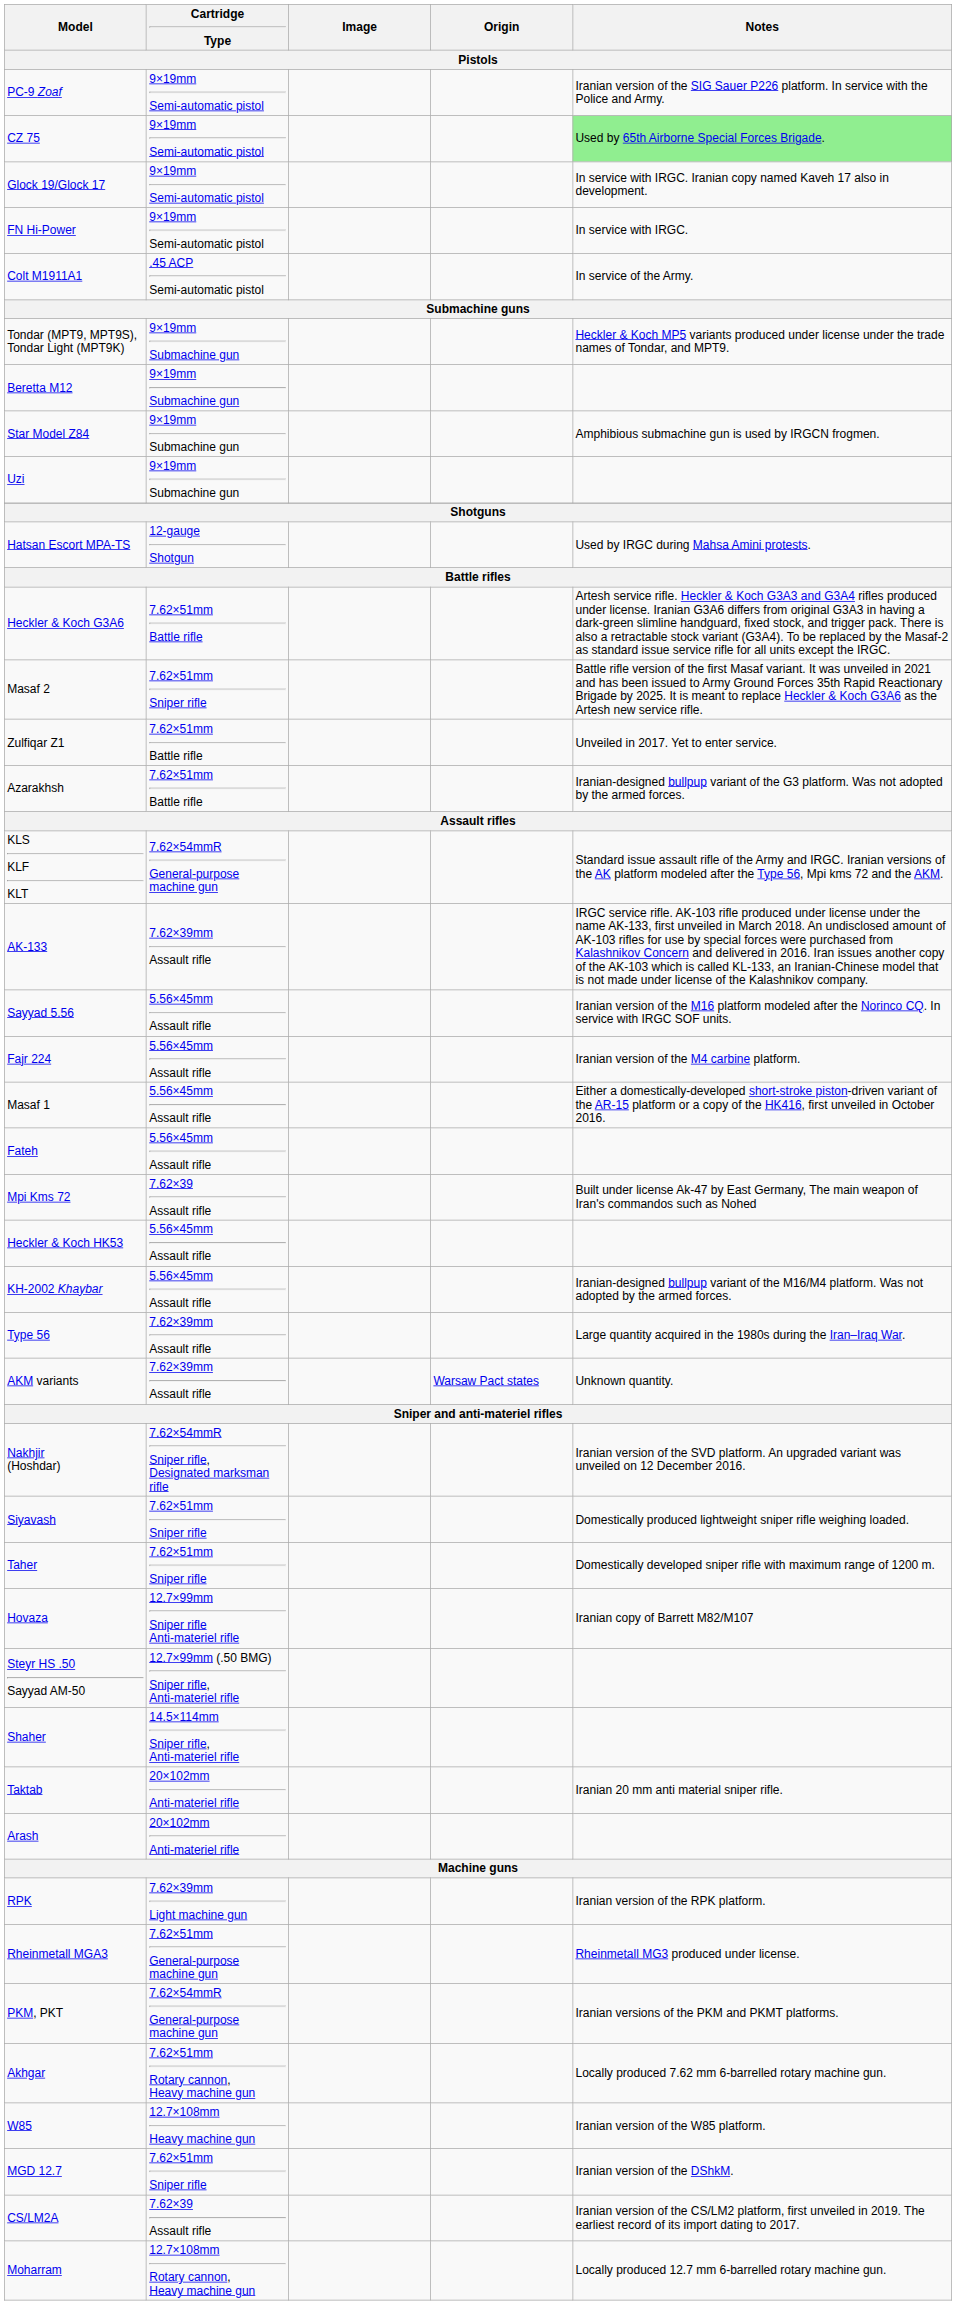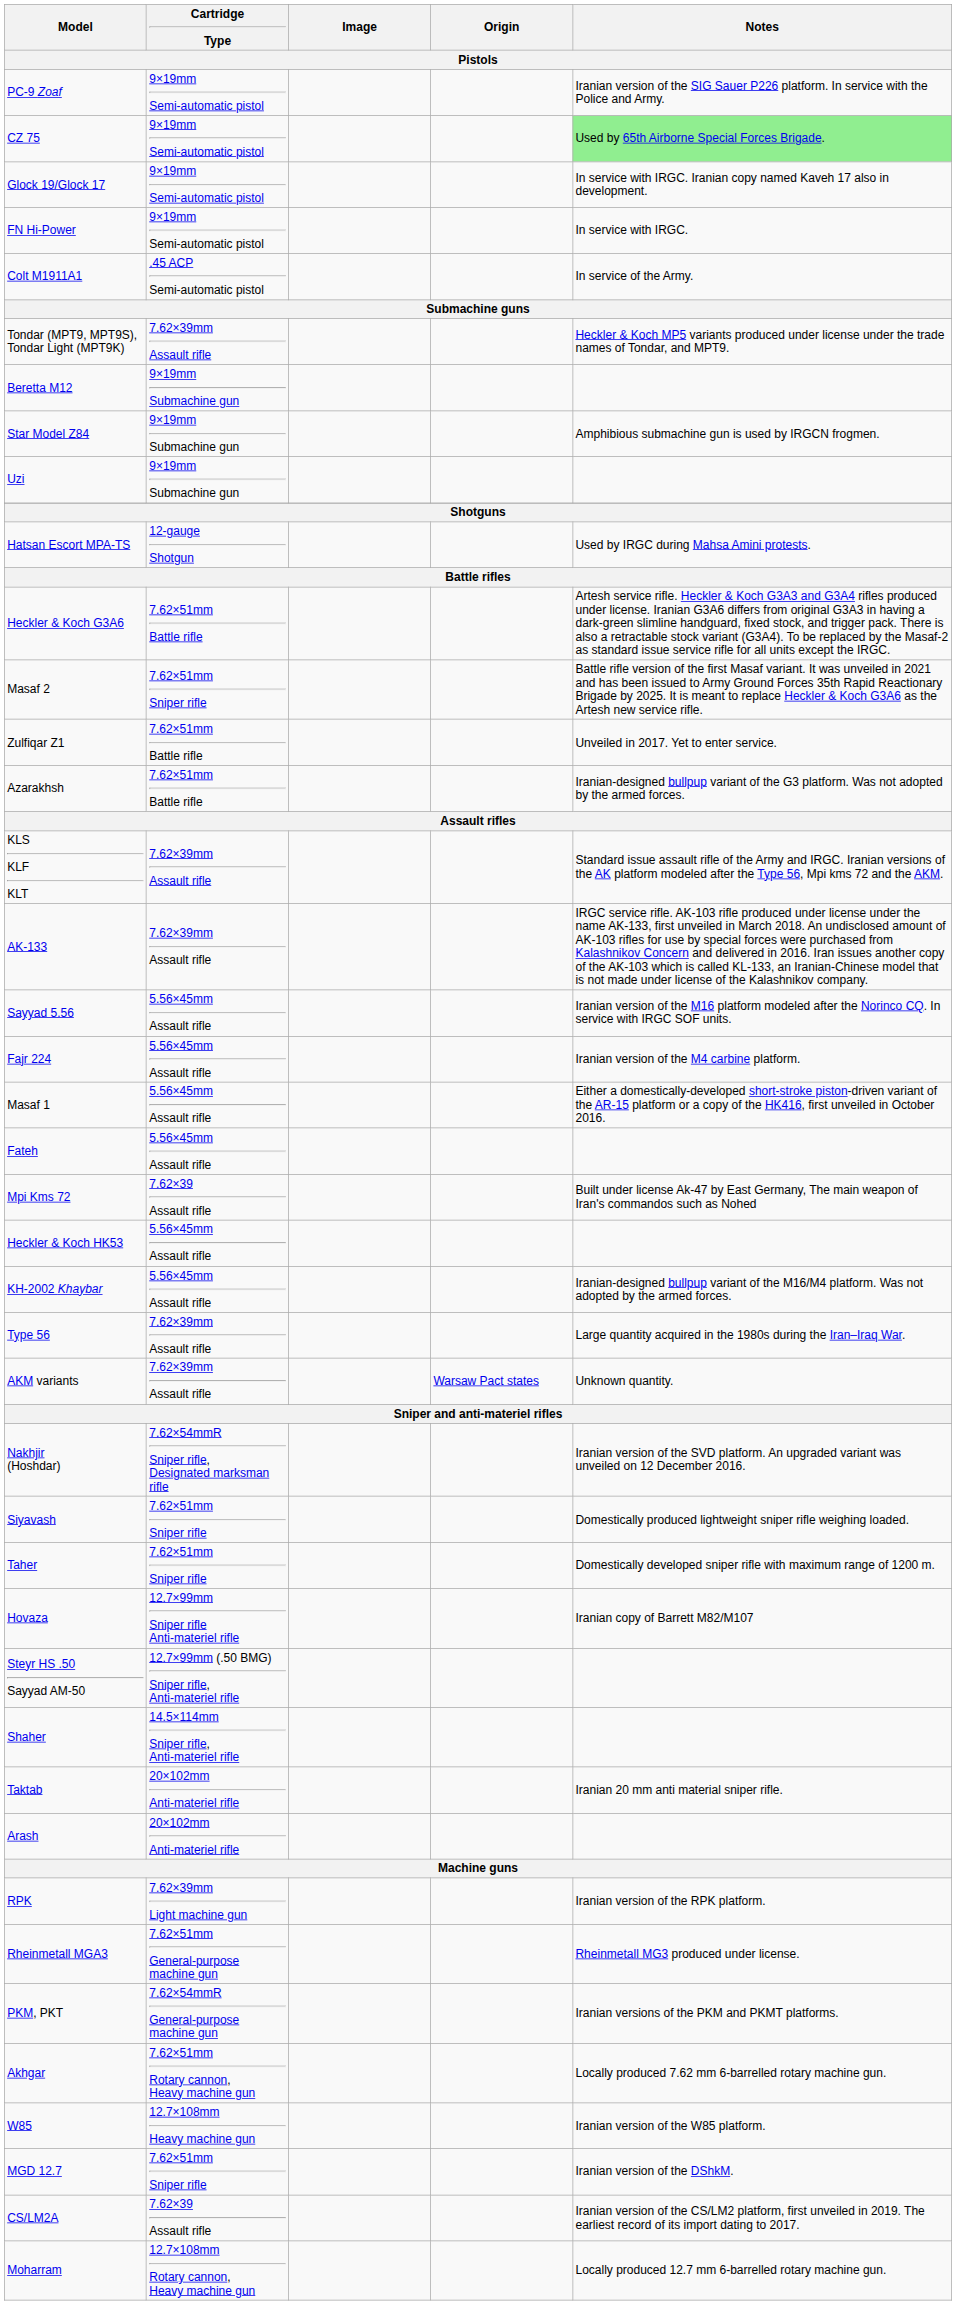 <table class="wikitable" width="100%">
 <tr>
 <th width="15%">Model</th>
 <th width="15%">Cartridge <hr> Type</th>
 <th width="15%">Image</th>
 <th width="15%">Origin</th>
 <th>Notes</th>
 </tr>
 <tr>
 <th colspan="5">Pistols</th>
 </tr>
 <tr>
 <td><a href='#'>PC-9 <em>Zoaf</em></a></td>
 <td><a href='#'>9×19mm</a> <hr> <a href='#'>Semi-automatic pistol</a></td>
 <td></td>
 <td><br></td>
 <td>Iranian version of the <a href='#'>SIG Sauer P226</a> platform. In service with the Police and Army.</td>
 </tr>
 <tr>
 <td><a href='#'>CZ 75</a></td>
 <td><a href='#'>9×19mm</a> <hr> <a href='#'>Semi-automatic pistol</a></td>
 <td></td>
 <td></td>
 <td style="background: lightgreen;">Used by <a href='#'>65th Airborne Special Forces Brigade</a>.</td>
 </tr>
 <tr>
 <td><a href='#'>Glock 19/Glock 17</a></td>
 <td><a href='#'>9×19mm</a> <hr> <a href='#'>Semi-automatic pistol</a></td>
 <td></td>
 <td></td>
 <td>In service with IRGC. Iranian copy named Kaveh 17 also in development.</td>
 </tr>
 <tr>
 <td><a href='#'>FN Hi-Power</a></td>
 <td><a href='#'>9×19mm</a> <hr> Semi-automatic pistol</td>
 <td></td>
 <td></td>
 <td>In service with IRGC.</td>
 </tr>
 <tr>
 <td><a href='#'>Colt M1911A1</a></td>
 <td><a href='#'>.45 ACP</a> <hr> Semi-automatic pistol</td>
 <td></td>
 <td></td>
 <td>In service of the Army.</td>
 </tr>
 <tr>
 <th colspan="5">Submachine guns</th>
 </tr>
 <tr>
 <td>Tondar (MPT9, MPT9S), <br> Tondar Light (MPT9K)</td>
-<td><a href='#'>9×19mm</a> <hr> <a href='#'>Submachine gun</a></td>
+<td><a href='#'>7.62×39mm</a> <hr> <a href='#'>Assault rifle</a></td>
 <td></td>
 <td><br></td>
 <td><a href='#'>Heckler & Koch MP5</a> variants produced under license under the trade names of Tondar, and MPT9.</td>
 </tr>
 <tr>
 <td><a href='#'>Beretta M12</a></td>
 <td><a href='#'>9×19mm</a> <hr> <a href='#'>Submachine gun</a></td>
 <td></td>
 <td></td>
 <td></td>
 </tr>
 <tr>
 <td><a href='#'>Star Model Z84</a></td>
 <td><a href='#'>9×19mm</a> <hr> Submachine gun</td>
 <td></td>
 <td></td>
 <td>Amphibious submachine gun is used by IRGCN frogmen.</td>
 </tr>
 <tr>
 <td><a href='#'>Uzi</a></td>
 <td><a href='#'>9×19mm</a> <hr> Submachine gun</td>
 <td></td>
 <td></td>
 <td></td>
 </tr>
 <tr>
 </tr>
 <tr>
 <th colspan="5">Shotguns</th>
 </tr>
 <tr>
 <td><a href='#'>Hatsan Escort MPA-TS</a></td>
 <td><a href='#'>12-gauge</a> <hr> <a href='#'>Shotgun</a></td>
 <td></td>
 <td></td>
 <td>Used by IRGC during <a href='#'>Mahsa Amini protests</a>.</td>
 </tr>
 <tr>
 <th colspan="5">Battle rifles</th>
 </tr>
 <tr>
 <td><a href='#'>Heckler & Koch G3A6</a></td>
 <td><a href='#'>7.62×51mm</a> <hr> <a href='#'>Battle rifle</a></td>
 <td></td>
 <td><br></td>
 <td>Artesh service rifle. <a href='#'>Heckler & Koch G3A3 and G3A4</a> rifles produced under license. Iranian G3A6 differs from original G3A3 in having a dark-green slimline handguard, fixed stock, and trigger pack. There is also a retractable stock variant (G3A4). To be replaced by the Masaf-2 as standard issue service rifle for all units except the IRGC.</td>
 </tr>
 <tr>
 <td>Masaf 2</td>
 <td><a href='#'>7.62×51mm</a> <hr> <a href='#'>Sniper rifle</a></td>
 <td></td>
 <td></td>
 <td>Battle rifle version of the first Masaf variant. It was unveiled in 2021 and has been issued to Army Ground Forces 35th Rapid Reactionary Brigade by 2025. It is meant to replace <a href='#'>Heckler & Koch G3A6</a> as the Artesh new service rifle.</td>
 </tr>
 <tr>
 <td>Zulfiqar Z1</td>
 <td><a href='#'>7.62×51mm</a> <hr> Battle rifle</td>
 <td></td>
 <td></td>
 <td>Unveiled in 2017. Yet to enter service.</td>
 </tr>
 <tr>
 <td>Azarakhsh</td>
 <td><a href='#'>7.62×51mm</a> <hr> Battle rifle</td>
 <td></td>
 <td></td>
 <td>Iranian-designed <a href='#'>bullpup</a> variant of the G3 platform. Was not adopted by the armed forces.</td>
 </tr>
 <tr>
 <th colspan="5">Assault rifles</th>
 </tr>
 <tr>
 <td>KLS <hr> KLF <hr> KLT</td>
-<td><a href='#'>7.62×54mmR</a> <hr> <a href='#'>General-purpose machine gun</a></td>
+<td><a href='#'>7.62×39mm</a> <hr> <a href='#'>Assault rifle</a></td>
 <td></td>
 <td></td>
 <td>Standard issue assault rifle of the Army and IRGC. Iranian versions of the <a href='#'>AK</a> platform modeled after the <a href='#'>Type 56</a>, Mpi kms 72 and the <a href='#'>AKM</a>.</td>
 </tr>
 <tr>
 <td><a href='#'>AK-133</a></td>
 <td><a href='#'>7.62×39mm</a> <hr> Assault rifle</td>
 <td></td>
 <td><br></td>
 <td>IRGC service rifle. AK-103 rifle produced under license under the name AK-133, first unveiled in March 2018. An undisclosed amount of AK-103 rifles for use by special forces were purchased from <a href='#'>Kalashnikov Concern</a> and delivered in 2016. Iran issues another copy of the AK-103 which is called KL-133, an Iranian-Chinese model that is not made under license of the Kalashnikov company.</td>
 </tr>
 <tr>
 <td><a href='#'>Sayyad 5.56</a></td>
 <td><a href='#'>5.56×45mm</a> <hr> Assault rifle</td>
 <td></td>
 <td><br></td>
 <td>Iranian version of the <a href='#'>M16</a> platform modeled after the <a href='#'>Norinco CQ</a>. In  service with IRGC SOF units.</td>
 </tr>
 <tr>
 <td><a href='#'>Fajr 224</a></td>
 <td><a href='#'>5.56×45mm</a> <hr> Assault rifle</td>
 <td></td>
 <td></td>
 <td>Iranian version of the <a href='#'>M4 carbine</a> platform.</td>
 </tr>
 <tr>
 <td>Masaf 1</td>
 <td><a href='#'>5.56×45mm</a> <hr> Assault rifle</td>
 <td></td>
 <td></td>
 <td>Either a domestically-developed <a href='#'>short-stroke piston</a>-driven variant of the <a href='#'>AR-15</a> platform or a copy of the <a href='#'>HK416</a>, first unveiled in October 2016.</td>
 </tr>
 <tr>
 <td><a href='#'>Fateh</a></td>
 <td><a href='#'>5.56×45mm</a> <hr> Assault rifle</td>
 <td></td>
 <td></td>
 <td></td>
 </tr>
 <tr>
 <td><a href='#'>Mpi Kms 72</a></td>
 <td><a href='#'>7.62×39</a> <hr> Assault rifle</td>
 <td></td>
 <td></td>
 <td>Built under license Ak-47 by East Germany, The main weapon of Iran's commandos such as Nohed</td>
 </tr>
 <tr>
 <td><a href='#'>Heckler & Koch HK53</a></td>
 <td><a href='#'>5.56×45mm</a> <hr> Assault rifle</td>
 <td></td>
 <td><br></td>
 <td></td>
 </tr>
 <tr>
 <td><a href='#'>KH-2002 <em>Khaybar</em></a></td>
 <td><a href='#'>5.56×45mm</a> <hr> Assault rifle</td>
 <td></td>
 <td></td>
 <td>Iranian-designed <a href='#'>bullpup</a> variant of the M16/M4 platform. Was not adopted by the armed forces.</td>
 </tr>
 <tr>
 <td><a href='#'>Type 56</a></td>
 <td><a href='#'>7.62×39mm</a> <hr> Assault rifle</td>
 <td></td>
 <td></td>
 <td>Large quantity acquired in the 1980s during the <a href='#'>Iran–Iraq War</a>.</td>
 </tr>
 <tr>
 <td><a href='#'>AKM</a> variants</td>
 <td><a href='#'>7.62×39mm</a> <hr> Assault rifle</td>
 <td></td>
 <td> <a href='#'>Warsaw Pact states</a></td>
 <td>Unknown quantity.</td>
 </tr>
 <tr>
 <th colspan="5">Sniper and anti-materiel rifles</th>
 </tr>
 <tr>
 <td><a href='#'>Nakhjir</a><br>(Hoshdar)</td>
 <td><a href='#'>7.62×54mmR</a> <hr> <a href='#'>Sniper rifle</a>,<br><a href='#'>Designated marksman rifle</a></td>
 <td></td>
 <td><br></td>
 <td>Iranian version of the SVD platform. An upgraded variant was unveiled on 12 December 2016.</td>
 </tr>
 <tr>
 <td><a href='#'>Siyavash</a></td>
 <td><a href='#'>7.62×51mm</a> <hr> <a href='#'>Sniper rifle</a></td>
 <td></td>
 <td></td>
 <td>Domestically produced lightweight sniper rifle weighing  loaded.</td>
 </tr>
 <tr>
 <td><a href='#'>Taher</a></td>
 <td><a href='#'>7.62×51mm</a> <hr> <a href='#'>Sniper rifle</a></td>
 <td></td>
 <td></td>
 <td>Domestically developed sniper rifle with maximum range of 1200 m.</td>
 </tr>
 <tr>
 <td><a href='#'>Hovaza</a></td>
 <td><a href='#'>12.7×99mm</a> <hr> <a href='#'>Sniper rifle</a><br><a href='#'>Anti-materiel rifle</a></td>
 <td></td>
 <td><br></td>
 <td>Iranian copy of Barrett M82/M107</td>
 </tr>
 <tr>
 <td><a href='#'>Steyr HS .50</a> <hr> Sayyad AM-50</td>
 <td><a href='#'>12.7×99mm</a> (.50 BMG) <hr> <a href='#'>Sniper rifle</a>,<br><a href='#'>Anti-materiel rifle</a></td>
 <td></td>
 <td></td>
 <td></td>
 </tr>
 <tr>
 <td><a href='#'>Shaher</a></td>
 <td><a href='#'>14.5×114mm</a> <hr> <a href='#'>Sniper rifle</a>,<br><a href='#'>Anti-materiel rifle</a></td>
 <td></td>
 <td></td>
 <td></td>
 </tr>
 <tr>
 <td><a href='#'>Taktab</a></td>
 <td><a href='#'>20×102mm</a> <hr><a href='#'>Anti-materiel rifle</a></td>
 <td></td>
 <td></td>
 <td>Iranian 20 mm anti material sniper rifle.</td>
 </tr>
 <tr>
 <td><a href='#'>Arash</a></td>
 <td><a href='#'>20×102mm</a> <hr> <a href='#'>Anti-materiel rifle</a></td>
 <td></td>
 <td></td>
 <td></td>
 </tr>
 <tr>
 <th colspan="5">Machine guns</th>
 </tr>
 <tr>
 <td><a href='#'>RPK</a></td>
 <td><a href='#'>7.62×39mm</a> <hr> <a href='#'>Light machine gun</a></td>
 <td></td>
 <td></td>
 <td>Iranian version of the RPK platform.</td>
 </tr>
 <tr>
 <td><a href='#'>Rheinmetall MGA3</a></td>
 <td><a href='#'>7.62×51mm</a> <hr> <a href='#'>General-purpose machine gun</a></td>
 <td></td>
 <td><br></td>
 <td><a href='#'>Rheinmetall MG3</a> produced under license.</td>
 </tr>
 <tr>
 <td><a href='#'>PKM</a>, PKT</td>
 <td><a href='#'>7.62×54mmR</a> <hr> <a href='#'>General-purpose machine gun</a></td>
 <td></td>
 <td><br></td>
 <td>Iranian versions of the PKM and PKMT platforms.</td>
 </tr>
 <tr>
 <td><a href='#'>Akhgar</a></td>
 <td><a href='#'>7.62×51mm</a> <hr> <a href='#'>Rotary cannon</a>,<br> <a href='#'>Heavy machine gun</a></td>
 <td></td>
 <td></td>
 <td>Locally produced 7.62 mm 6-barrelled rotary machine gun.</td>
 </tr>
 <tr>
 <td><a href='#'>W85</a></td>
 <td><a href='#'>12.7×108mm</a> <hr> <a href='#'>Heavy machine gun</a></td>
 <td></td>
 <td></td>
 <td>Iranian version of the W85 platform.</td>
 </tr>
 <tr>
 <td><a href='#'>MGD 12.7</a></td>
 <td><a href='#'>7.62×51mm</a> <hr> <a href='#'>Sniper rifle</a></td>
 <td></td>
 <td></td>
 <td>Iranian version of the <a href='#'>DShkM</a>.</td>
 </tr>
 <tr>
 <td><a href='#'>CS/LM2A</a></td>
 <td><a href='#'>7.62×39</a> <hr> Assault rifle</td>
 <td></td>
 <td></td>
 <td>Iranian version of the CS/LM2 platform, first unveiled in 2019. The earliest record of its import dating to 2017.</td>
 </tr>
 <tr>
 <td><a href='#'>Moharram</a></td>
 <td><a href='#'>12.7×108mm</a> <hr> <a href='#'>Rotary cannon</a>,<br> <a href='#'>Heavy machine gun</a></td>
 <td></td>
 <td></td>
 <td>Locally produced 12.7 mm 6-barrelled rotary machine gun.</td>
 </tr>
 </table>
